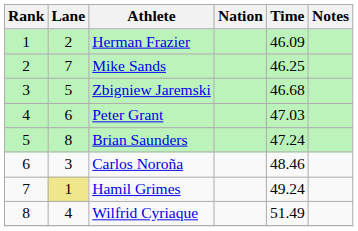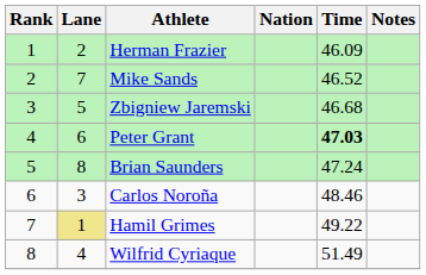 <table class="wikitable sortable" style="text-align:center">
 <tr>
 <th>Rank</th>
 <th>Lane</th>
 <th>Athlete</th>
 <th>Nation</th>
 <th>Time</th>
 <th>Notes</th>
 </tr>
 <tr style="background:#bbf3bb;">
 <td>1</td>
 <td>2</td>
 <td align=left><a href='#'>Herman Frazier</a></td>
 <td align=left></td>
 <td>46.09</td>
 <td></td>
 </tr>
 <tr style="background:#bbf3bb;">
 <td>2</td>
 <td>7</td>
 <td align=left><a href='#'>Mike Sands</a></td>
 <td align=left></td>
-<td>46.25</td>
+<td>46.52</td>
 <td></td>
 </tr>
 <tr style="background:#bbf3bb;">
 <td>3</td>
 <td>5</td>
 <td align=left><a href='#'>Zbigniew Jaremski</a></td>
 <td align=left></td>
 <td>46.68</td>
 <td></td>
 </tr>
 <tr style="background:#bbf3bb;">
 <td>4</td>
 <td>6</td>
 <td align=left><a href='#'>Peter Grant</a></td>
 <td align=left></td>
-<td>47.03</td>
+<td><strong>47.03</strong></td>
 <td></td>
 </tr>
 <tr style="background:#bbf3bb;">
 <td>5</td>
 <td>8</td>
 <td align=left><a href='#'>Brian Saunders</a></td>
 <td align=left></td>
 <td>47.24</td>
 <td></td>
 </tr>
 <tr>
 <td>6</td>
 <td>3</td>
 <td align=left><a href='#'>Carlos Noroña</a></td>
 <td align=left></td>
 <td>48.46</td>
 <td></td>
 </tr>
 <tr>
 <td>7</td>
 <td style="background: khaki;">1</td>
 <td align=left><a href='#'>Hamil Grimes</a></td>
 <td align=left></td>
-<td>49.24</td>
+<td>49.22</td>
 <td></td>
 </tr>
 <tr>
 <td>8</td>
 <td>4</td>
 <td align=left><a href='#'>Wilfrid Cyriaque</a></td>
 <td align=left></td>
 <td>51.49</td>
 <td></td>
 </tr>
 <tr>
 </tr>
 </table>
